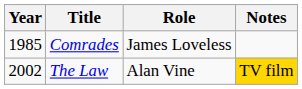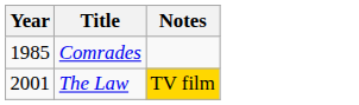 <table class="wikitable sortable">
 <tr>
 <th>Year</th>
 <th>Title</th>
-<th>Role</th>
 <th class="unsortable">Notes</th>
 </tr>
 <tr>
 <td>1985</td>
 <td><em><a href='#'>Comrades</a></em></td>
-<td>James Loveless</td>
 <td></td>
 </tr>
 <tr>
-<td>2002</td>
+<td>2001</td>
 <td><em><a href='#'>The Law</a></em></td>
-<td>Alan Vine</td>
 <td style="background: gold;">TV film</td>
 </tr>
 </table>
